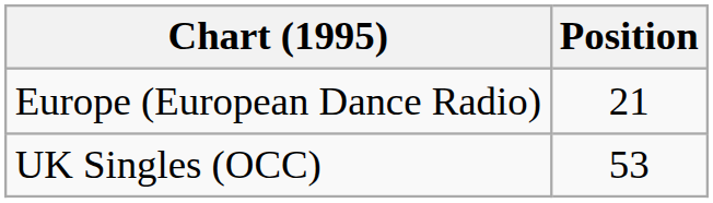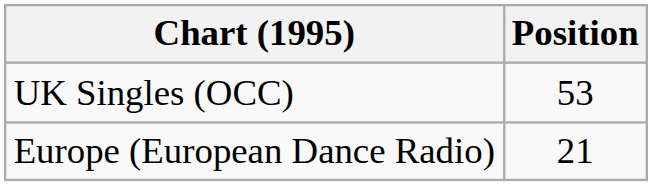 <table class="wikitable">
 <tr>
 <th>Chart (1995)</th>
 <th>Position</th>
 </tr>
 <tr>
+<td>UK Singles (OCC)</td>
+<td align="center">53</td>
+</tr>
+<tr>
 <td>Europe (European Dance Radio)</td>
 <td align="center">21</td>
 </tr>
-<tr>
-<td>UK Singles (OCC)</td>
-<td align="center">53</td>
-</tr>
 </table>
